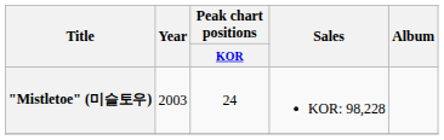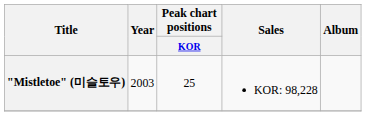 <table class="wikitable plainrowheaders" style="text-align:center;">
 <tr>
 <th scope="col" rowspan="2">Title</th>
 <th scope="col" rowspan="2">Year</th>
 <th scope="col" colspan="1" style="width:5em;">Peak chart positions</th>
 <th scope="col" rowspan="2">Sales</th>
 <th scope="col" rowspan="2">Album</th>
 </tr>
 <tr>
 <th><small><a href='#'>KOR</a></small><br></th>
 </tr>
 <tr>
 <th scope="row">"Mistletoe" (미슬토우)<br></th>
 <td>2003</td>
-<td>24</td>
+<td>25</td>
 <td><br><ul><li>KOR: 98,228</li></ul></td>
 <td></td>
 </tr>
 <tr>
 </tr>
 </table>
